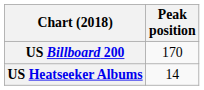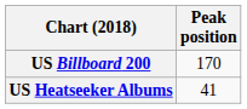 <table class="wikitable sortable plainrowheaders" style="text-align:center">
 <tr>
 <th scope="col">Chart (2018)</th>
 <th scope="col">Peak<br> position</th>
 </tr>
 <tr>
 <th scope="row">US <a href='#'><em>Billboard</em> 200</a></th>
 <td style="text-align:center;">170</td>
 </tr>
 <tr>
 <th scope="row">US <a href='#'>Heatseeker Albums</a></th>
-<td>14</td>
+<td>41</td>
 </tr>
 </table>
